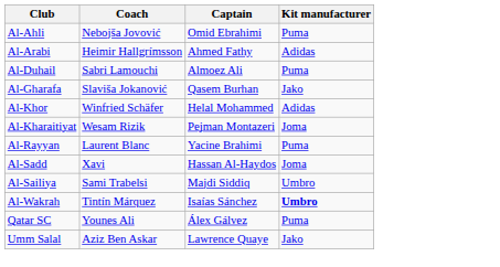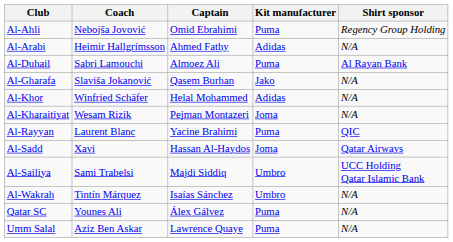 <table class="wikitable sortable" style="text-align:left;">
 <tr>
 <th>Club</th>
 <th>Coach</th>
 <th>Captain</th>
 <th>Kit manufacturer</th>
+<th>Shirt sponsor</th>
 </tr>
 <tr>
 <td><a href='#'>Al-Ahli</a></td>
 <td> <a href='#'>Nebojša Jovović</a></td>
 <td> <a href='#'>Omid Ebrahimi</a></td>
 <td><a href='#'>Puma</a></td>
+<td><em>Regency Group Holding</em></td>
 </tr>
 <tr>
 <td><a href='#'>Al-Arabi</a></td>
 <td> <a href='#'>Heimir Hallgrímsson</a></td>
 <td> <a href='#'>Ahmed Fathy</a></td>
 <td><a href='#'>Adidas</a></td>
+<td><em>N/A</em></td>
 </tr>
 <tr>
 <td><a href='#'>Al-Duhail</a></td>
 <td> <a href='#'>Sabri Lamouchi</a></td>
 <td> <a href='#'>Almoez Ali</a></td>
 <td><a href='#'>Puma</a></td>
+<td><a href='#'>Al Rayan Bank</a></td>
 </tr>
 <tr>
 <td><a href='#'>Al-Gharafa</a></td>
 <td> <a href='#'>Slaviša Jokanović</a></td>
 <td> <a href='#'>Qasem Burhan</a></td>
 <td><a href='#'>Jako</a></td>
+<td><em>N/A</em></td>
 </tr>
 <tr>
 <td><a href='#'>Al-Khor</a></td>
 <td> <a href='#'>Winfried Schäfer</a></td>
 <td> <a href='#'>Helal Mohammed</a></td>
 <td><a href='#'>Adidas</a></td>
+<td><em>N/A</em></td>
 </tr>
 <tr>
 <td><a href='#'>Al-Kharaitiyat</a></td>
 <td> <a href='#'>Wesam Rizik</a></td>
 <td> <a href='#'>Pejman Montazeri</a></td>
 <td><a href='#'>Joma</a></td>
+<td><em>N/A</em></td>
 </tr>
 <tr>
 <td><a href='#'>Al-Rayyan</a></td>
 <td> <a href='#'>Laurent Blanc</a></td>
 <td> <a href='#'>Yacine Brahimi</a></td>
 <td><a href='#'>Puma</a></td>
+<td><a href='#'>QIC</a></td>
 </tr>
 <tr>
 <td><a href='#'>Al-Sadd</a></td>
 <td> <a href='#'>Xavi</a></td>
 <td> <a href='#'>Hassan Al-Haydos</a></td>
 <td><a href='#'>Joma</a></td>
+<td><a href='#'>Qatar Airways</a></td>
 </tr>
 <tr>
 <td><a href='#'>Al-Sailiya</a></td>
 <td> <a href='#'>Sami Trabelsi</a></td>
 <td> <a href='#'>Majdi Siddiq</a></td>
 <td><a href='#'>Umbro</a></td>
+<td><a href='#'>UCC Holding</a><br><a href='#'>Qatar Islamic Bank</a></td>
 </tr>
 <tr>
 <td><a href='#'>Al-Wakrah</a></td>
 <td> <a href='#'>Tintín Márquez</a></td>
 <td> <a href='#'>Isaías Sánchez</a></td>
-<td><strong><a href='#'>Umbro</a></strong></td>
+<td><a href='#'>Umbro</a></td>
+<td><em>N/A</em></td>
 </tr>
 <tr>
 <td><a href='#'>Qatar SC</a></td>
 <td> <a href='#'>Younes Ali</a></td>
 <td> <a href='#'>Álex Gálvez</a></td>
 <td><a href='#'>Puma</a></td>
+<td><em>N/A</em></td>
 </tr>
 <tr>
 <td><a href='#'>Umm Salal</a></td>
 <td> <a href='#'>Aziz Ben Askar</a></td>
 <td> <a href='#'>Lawrence Quaye</a></td>
-<td><a href='#'>Jako</a></td>
+<td><a href='#'>Puma</a></td>
+<td><em>N/A</em></td>
 </tr>
 </table>
